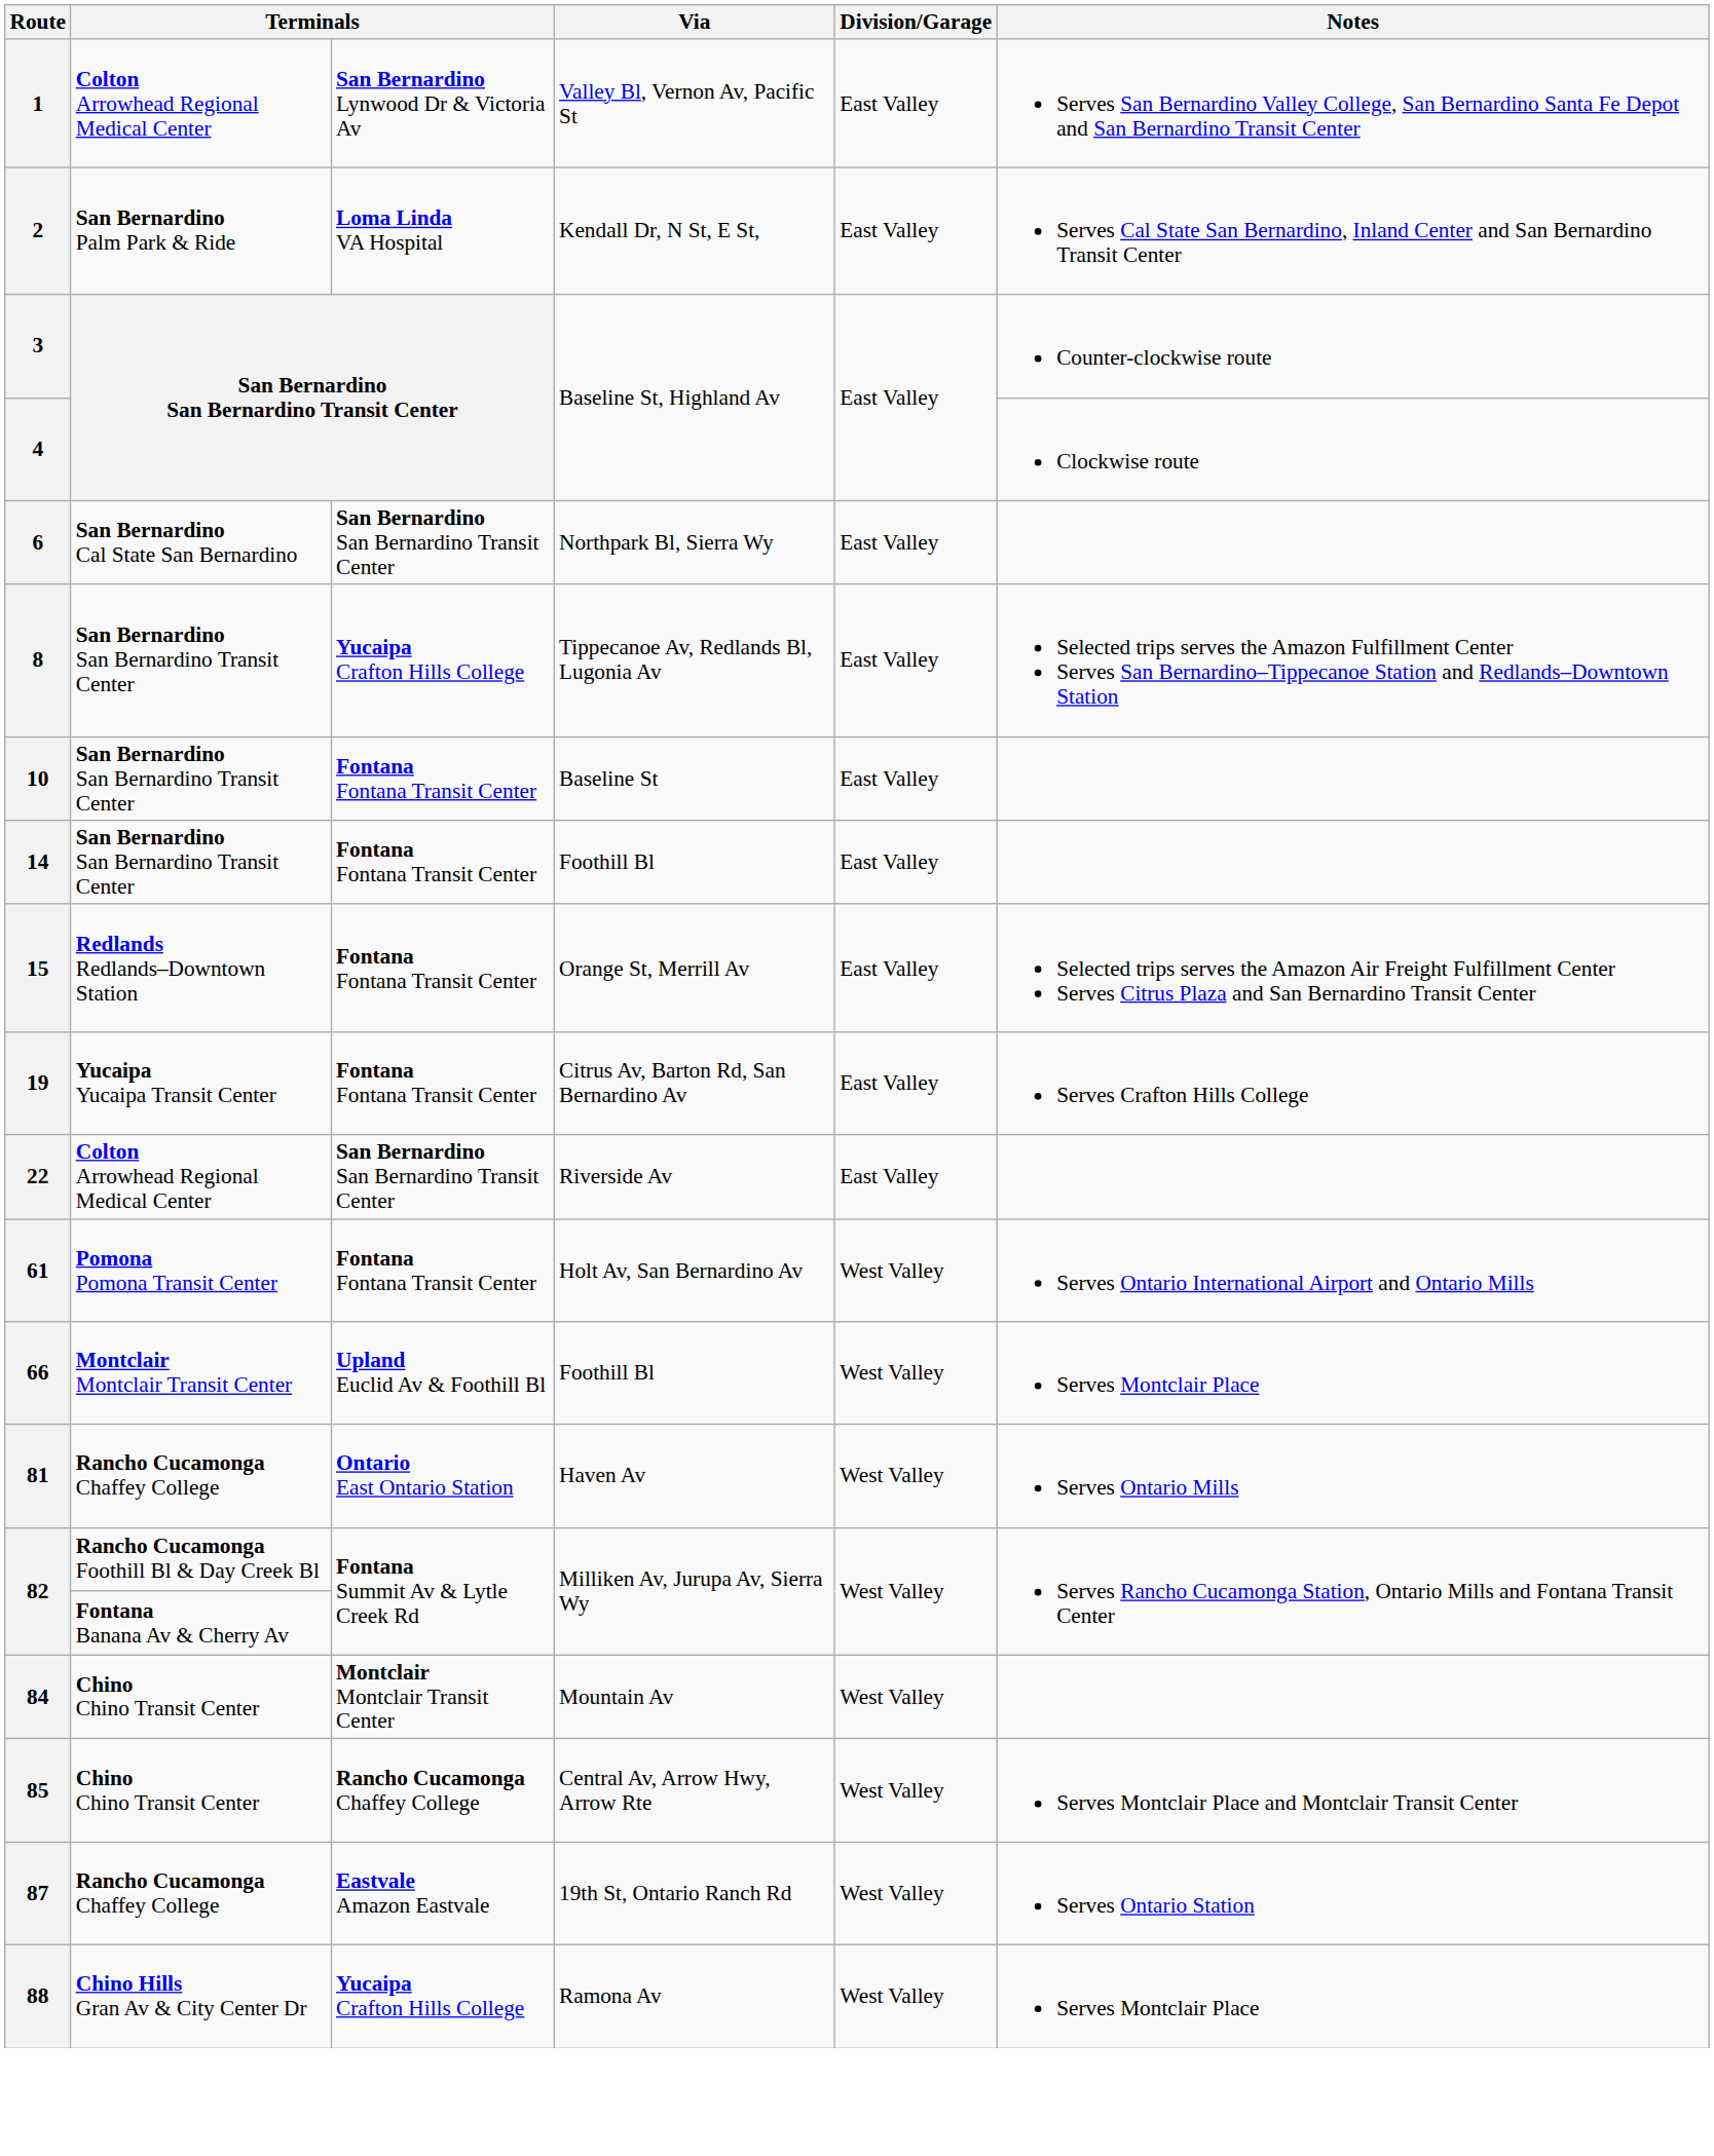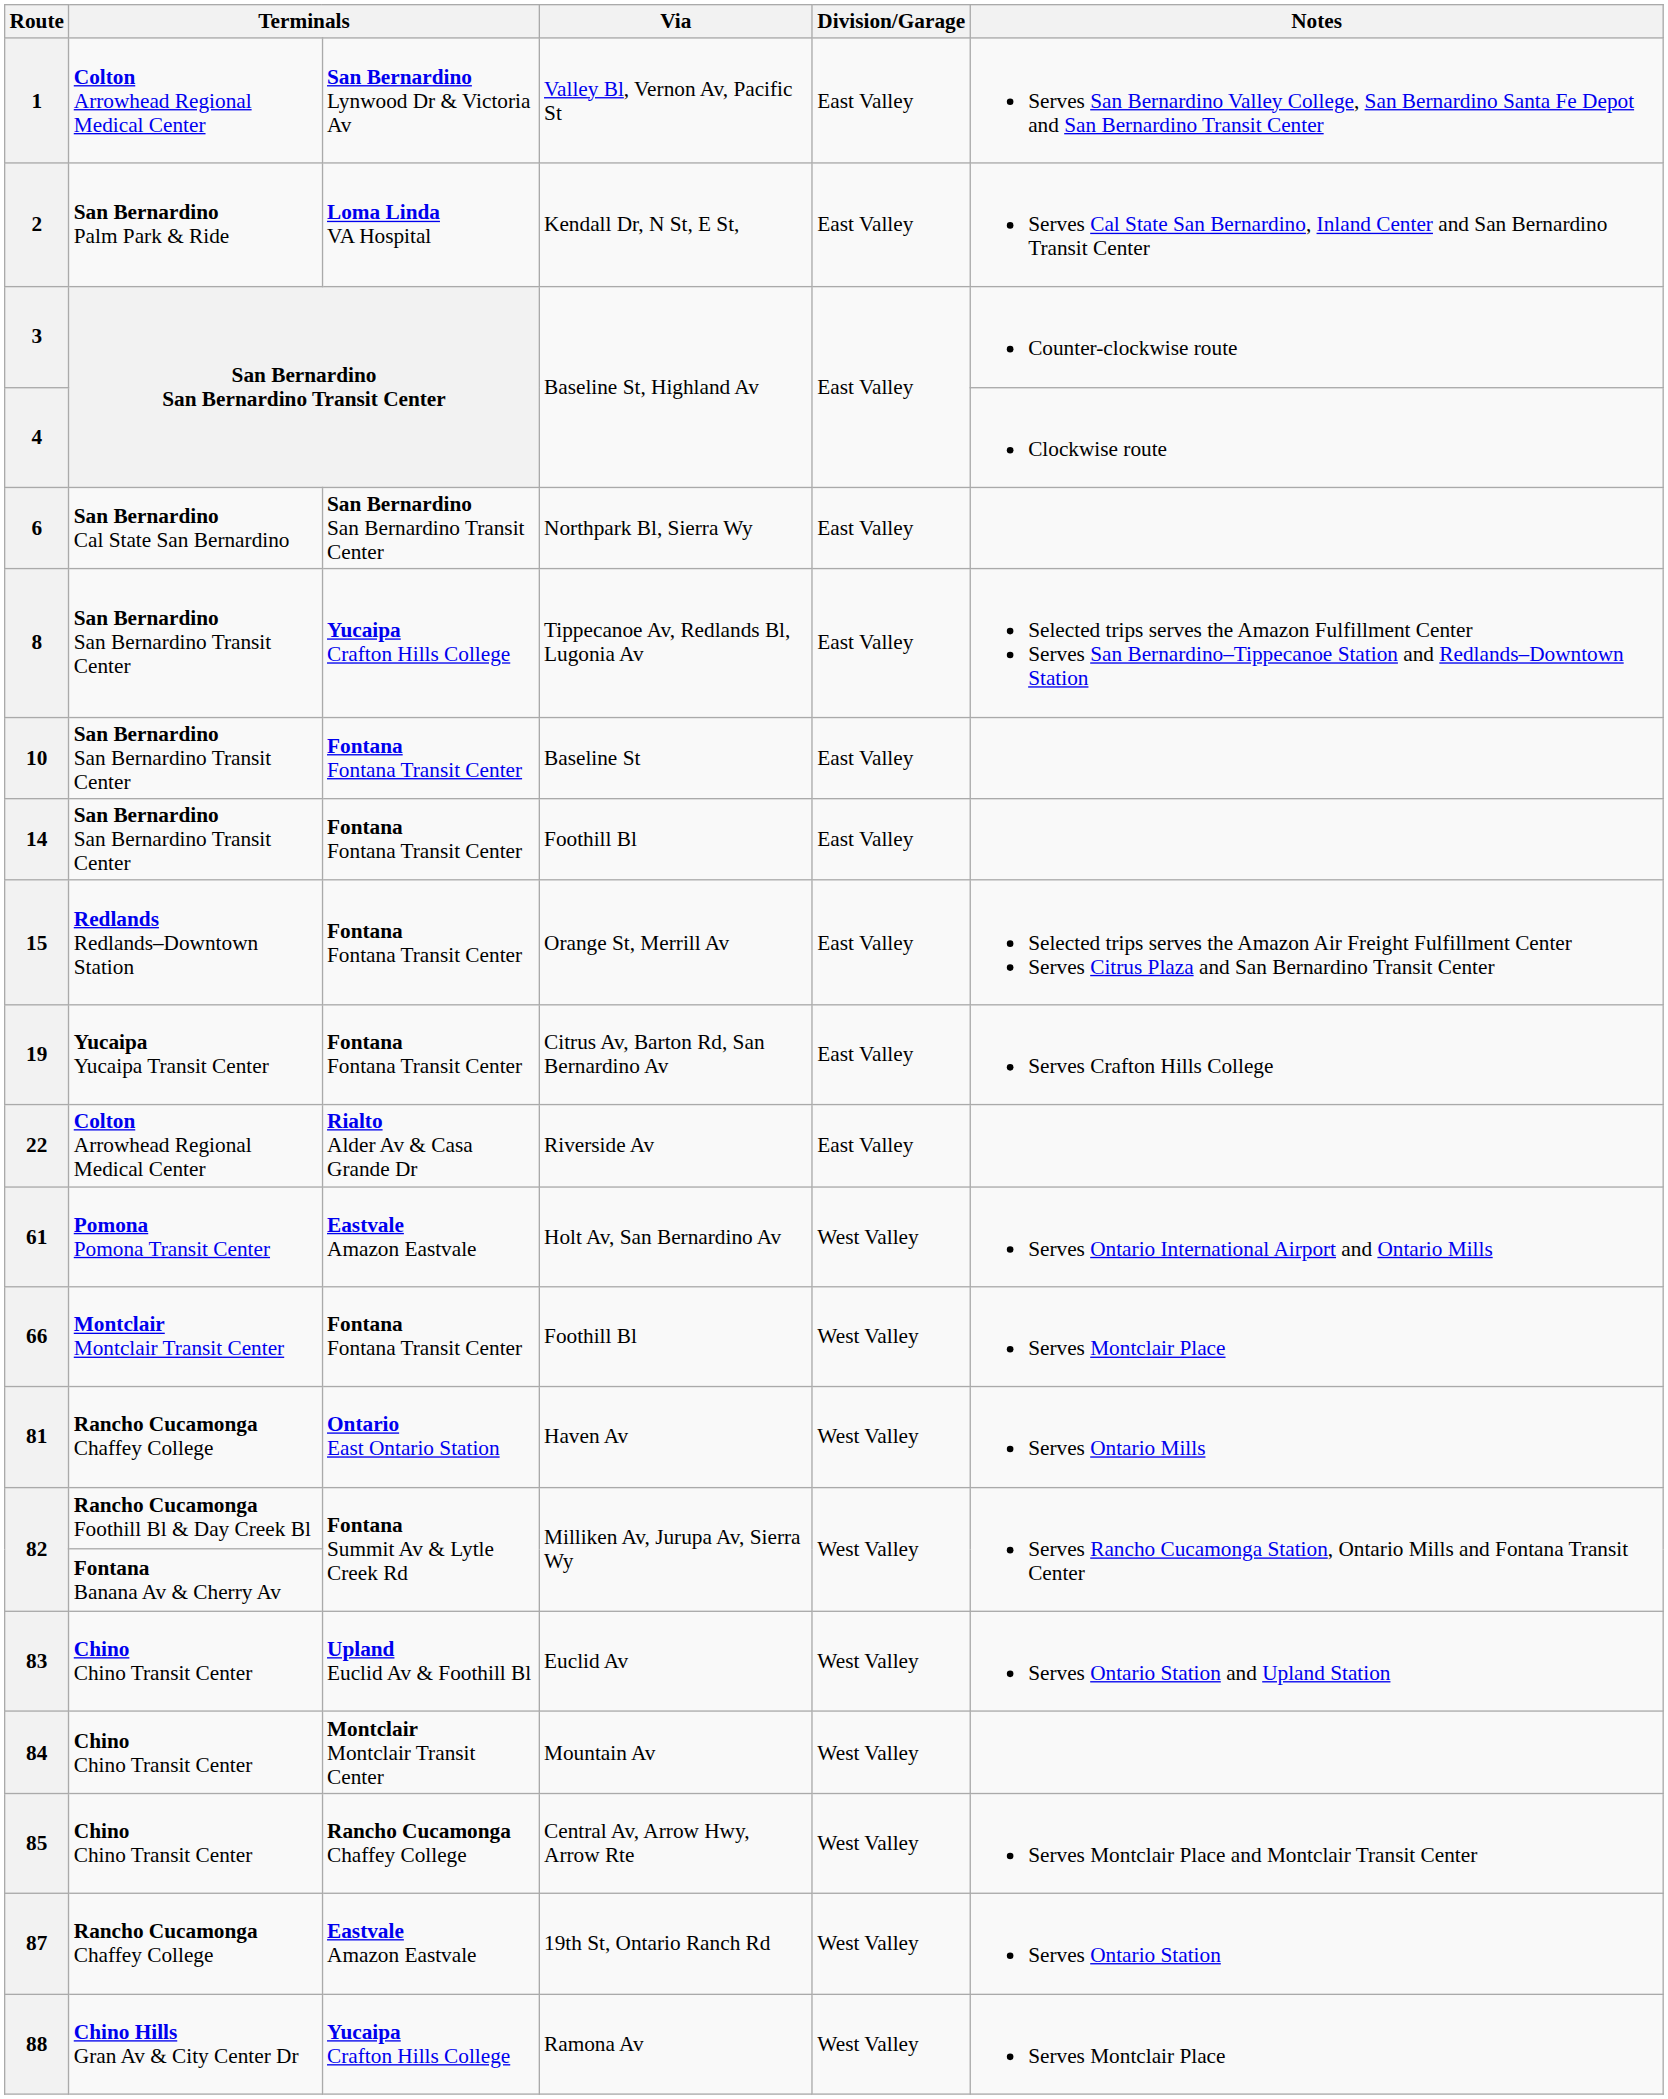 <table class="wikitable">
 <tr>
 <th>Route</th>
 <th colspan="2">Terminals</th>
 <th>Via</th>
 <th>Division/Garage</th>
 <th>Notes</th>
 </tr>
 <tr>
 <th>1</th>
 <td><strong><a href='#'>Colton</a></strong><br><a href='#'>Arrowhead Regional Medical Center</a></td>
 <td><strong><a href='#'>San Bernardino</a></strong><br>Lynwood Dr & Victoria Av</td>
 <td><a href='#'>Valley Bl</a>, Vernon Av, Pacific St</td>
 <td>East Valley</td>
 <td><br><ul><li>Serves <a href='#'>San Bernardino Valley College</a>, <a href='#'>San Bernardino Santa Fe Depot</a> and <a href='#'>San Bernardino Transit Center</a></li></ul></td>
 </tr>
 <tr>
 <th><strong>2</strong></th>
 <td><strong>San Bernardino</strong><br>Palm Park & Ride</td>
 <td><strong><a href='#'>Loma Linda</a></strong><br>VA Hospital</td>
 <td>Kendall Dr, N St, E St,</td>
 <td>East Valley</td>
 <td><br><ul><li>Serves <a href='#'>Cal State San Bernardino</a>, <a href='#'>Inland Center</a> and San Bernardino Transit Center</li></ul></td>
 </tr>
 <tr>
 <th>3</th>
 <th colspan="2" rowspan="2"><strong>San Bernardino</strong><br>San Bernardino Transit Center</th>
 <td rowspan="2">Baseline St, Highland Av</td>
 <td rowspan="2">East Valley</td>
 <td><br><ul><li>Counter-clockwise route</li></ul></td>
 </tr>
 <tr>
 <th>4</th>
 <td><br><ul><li>Clockwise route</li></ul></td>
 </tr>
 <tr>
 <th>6</th>
 <td><strong>San Bernardino</strong><br>Cal State San Bernardino</td>
 <td><strong>San Bernardino</strong><br>San Bernardino Transit Center</td>
 <td>Northpark Bl, Sierra Wy</td>
 <td>East Valley</td>
 <td></td>
 </tr>
 <tr>
 <th><strong>8</strong></th>
 <td><strong>San Bernardino</strong><br>San Bernardino Transit Center</td>
 <td><strong><a href='#'>Yucaipa</a></strong><br><a href='#'>Crafton Hills College</a></td>
 <td>Tippecanoe Av, Redlands Bl, Lugonia Av</td>
 <td>East Valley</td>
 <td><br><ul><li>Selected trips serves the Amazon Fulfillment Center</li><li>Serves <a href='#'>San Bernardino–Tippecanoe Station</a> and <a href='#'>Redlands–Downtown Station</a></li></ul></td>
 </tr>
 <tr>
 <th>10</th>
 <td><strong>San Bernardino</strong><br>San Bernardino Transit Center</td>
 <td><a href='#'><strong>Fontana</strong></a><br><a href='#'>Fontana Transit Center</a></td>
 <td>Baseline St</td>
 <td>East Valley</td>
 <td></td>
 </tr>
 <tr>
 <th><strong>14</strong></th>
 <td><strong>San Bernardino</strong><br>San Bernardino Transit Center</td>
 <td><strong>Fontana</strong><br>Fontana Transit Center</td>
 <td>Foothill Bl</td>
 <td>East Valley</td>
 <td></td>
 </tr>
 <tr>
 <th><strong>15</strong></th>
 <td><strong><a href='#'>Redlands</a></strong><br>Redlands–Downtown Station</td>
 <td><strong>Fontana</strong><br>Fontana Transit Center</td>
 <td>Orange St, Merrill Av</td>
 <td>East Valley</td>
 <td><br><ul><li>Selected trips serves the Amazon Air Freight Fulfillment Center</li><li>Serves <a href='#'>Citrus Plaza</a> and San Bernardino Transit Center</li></ul></td>
 </tr>
 <tr>
 <th><strong>19</strong></th>
 <td><strong>Yucaipa</strong><br>Yucaipa Transit Center</td>
 <td><strong>Fontana</strong><br>Fontana Transit Center</td>
 <td>Citrus Av, Barton Rd, San Bernardino Av</td>
 <td>East Valley</td>
 <td><br><ul><li>Serves Crafton Hills College</li></ul></td>
 </tr>
 <tr>
 <th><strong>22</strong></th>
 <td><strong><a href='#'>Colton</a></strong><br>Arrowhead Regional Medical Center</td>
-<td><strong>San Bernardino</strong><br>San Bernardino Transit Center</td>
+<td><strong><a href='#'>Rialto</a></strong><br>Alder Av & Casa Grande Dr</td>
 <td>Riverside Av</td>
 <td>East Valley</td>
 <td></td>
 </tr>
 <tr>
 <th><strong>61</strong></th>
 <td><strong><a href='#'>Pomona</a></strong><br><a href='#'>Pomona Transit Center</a></td>
-<td><strong>Fontana</strong><br>Fontana Transit Center</td>
+<td><strong><a href='#'>Eastvale</a></strong><br>Amazon Eastvale</td>
 <td>Holt Av, San Bernardino Av</td>
 <td>West Valley</td>
 <td><br><ul><li>Serves <a href='#'>Ontario International Airport</a> and <a href='#'>Ontario Mills</a></li></ul></td>
 </tr>
 <tr>
 <th><strong>66</strong></th>
 <td><strong><a href='#'>Montclair</a></strong><br><a href='#'>Montclair Transit Center</a></td>
-<td><a href='#'><strong>Upland</strong></a><br>Euclid Av & Foothill Bl</td>
+<td><strong>Fontana</strong><br>Fontana Transit Center</td>
 <td>Foothill Bl</td>
 <td>West Valley</td>
 <td><br><ul><li>Serves <a href='#'>Montclair Place</a></li></ul></td>
 </tr>
 <tr>
 <th><strong>81</strong></th>
 <td><strong>Rancho Cucamonga</strong><br>Chaffey College</td>
 <td><a href='#'><strong>Ontario</strong></a><br><a href='#'>East Ontario Station</a></td>
 <td>Haven Av</td>
 <td>West Valley</td>
 <td><br><ul><li>Serves <a href='#'>Ontario Mills</a></li></ul></td>
 </tr>
 <tr>
 <th rowspan="2"><strong>82</strong></th>
 <td><strong>Rancho Cucamonga</strong><br>Foothill Bl & Day Creek Bl<br></td>
 <td rowspan="2"><strong>Fontana</strong><br>Summit Av & Lytle Creek Rd</td>
 <td rowspan="2">Milliken Av, Jurupa Av, Sierra Wy</td>
 <td rowspan="2">West Valley</td>
 <td rowspan="2"><br><ul><li>Serves <a href='#'>Rancho Cucamonga Station</a>, Ontario Mills and Fontana Transit Center</li></ul></td>
 </tr>
 <tr>
 <td><strong>Fontana</strong><br>Banana Av & Cherry Av</td>
+</tr>
+<tr>
+<th><strong>83</strong></th>
+<td><a href='#'><strong>Chino</strong></a><br>Chino Transit Center</td>
+<td><a href='#'><strong>Upland</strong></a><br>Euclid Av & Foothill Bl</td>
+<td>Euclid Av</td>
+<td>West Valley</td>
+<td><br><ul><li>Serves <a href='#'>Ontario Station</a> and <a href='#'>Upland Station</a></li></ul></td>
 </tr>
 <tr>
 <th><strong>84</strong></th>
 <td><strong>Chino</strong><br>Chino Transit Center</td>
 <td><strong>Montclair</strong><br>Montclair Transit Center</td>
 <td>Mountain Av</td>
 <td>West Valley</td>
 <td></td>
 </tr>
 <tr>
 <th><strong>85</strong></th>
 <td><strong>Chino</strong><br>Chino Transit Center</td>
 <td><strong>Rancho Cucamonga</strong><br>Chaffey College</td>
 <td>Central Av, Arrow Hwy, Arrow Rte</td>
 <td>West Valley</td>
 <td><br><ul><li>Serves Montclair Place and Montclair Transit Center</li></ul></td>
 </tr>
 <tr>
 <th><strong>87</strong></th>
 <td><strong>Rancho Cucamonga</strong><br>Chaffey College</td>
 <td><strong><a href='#'>Eastvale</a></strong><br>Amazon Eastvale</td>
 <td>19th St, Ontario Ranch Rd</td>
 <td>West Valley</td>
 <td><br><ul><li>Serves <a href='#'>Ontario Station</a></li></ul></td>
 </tr>
 <tr>
 <th><strong>88</strong></th>
 <td><strong><a href='#'>Chino Hills</a></strong><br>Gran Av & City Center Dr</td>
 <td><strong><a href='#'>Yucaipa</a></strong><br><a href='#'>Crafton Hills College</a></td>
 <td>Ramona Av</td>
 <td>West Valley</td>
 <td><br><ul><li>Serves Montclair Place</li></ul></td>
 </tr>
 </table>
